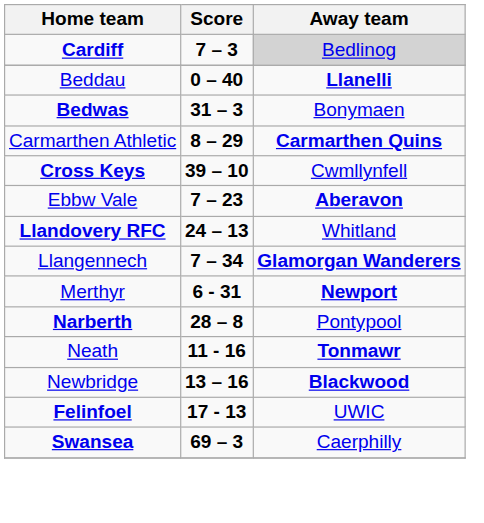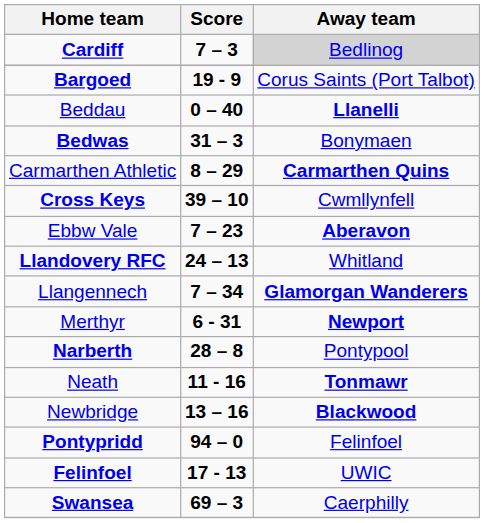 <table class="wikitable" style="text-align: center">
 <tr>
 <th>Home team</th>
 <th>Score</th>
 <th>Away team</th>
 </tr>
 <tr>
 <td><strong><a href='#'>Cardiff</a></strong></td>
 <td><strong>7 – 3</strong></td>
 <td style="background: lightgrey;"><a href='#'>Bedlinog</a></td>
 </tr>
 <tr>
+</tr>
+<tr>
+<td><strong><a href='#'>Bargoed</a></strong></td>
+<td><strong>19 - 9</strong></td>
+<td><a href='#'>Corus Saints (Port Talbot)</a></td>
 </tr>
 <tr>
 <td><a href='#'>Beddau</a></td>
 <td><strong>0 – 40</strong></td>
 <td><strong><a href='#'>Llanelli</a></strong></td>
 </tr>
 <tr>
 <td><strong><a href='#'>Bedwas</a></strong></td>
 <td><strong>31 – 3</strong></td>
 <td><a href='#'>Bonymaen</a></td>
 </tr>
 <tr>
 <td><a href='#'>Carmarthen Athletic</a></td>
 <td><strong>8 – 29</strong></td>
 <td><strong><a href='#'>Carmarthen Quins</a></strong></td>
 </tr>
 <tr>
 <td><strong><a href='#'>Cross Keys</a></strong></td>
 <td><strong>39 – 10</strong></td>
 <td><a href='#'>Cwmllynfell</a></td>
 </tr>
 <tr>
 <td><a href='#'>Ebbw Vale</a></td>
 <td><strong>7 – 23</strong></td>
 <td><strong><a href='#'>Aberavon</a></strong></td>
 </tr>
 <tr>
 <td><strong><a href='#'>Llandovery RFC</a></strong></td>
 <td><strong>24 – 13</strong></td>
 <td><a href='#'>Whitland</a></td>
 </tr>
 <tr>
 <td><a href='#'>Llangennech</a></td>
 <td><strong>7 – 34</strong></td>
 <td><strong><a href='#'>Glamorgan Wanderers</a></strong></td>
 </tr>
 <tr>
 <td><a href='#'>Merthyr</a></td>
 <td><strong>6 - 31</strong></td>
 <td><strong><a href='#'>Newport</a></strong></td>
 </tr>
 <tr>
 <td><strong><a href='#'>Narberth</a></strong></td>
 <td><strong>28 – 8</strong></td>
 <td><a href='#'>Pontypool</a></td>
 </tr>
 <tr>
 <td><a href='#'>Neath</a></td>
 <td><strong>11 - 16</strong></td>
 <td><strong><a href='#'>Tonmawr</a></strong></td>
 </tr>
 <tr>
 <td><a href='#'>Newbridge</a></td>
 <td><strong>13 – 16</strong></td>
 <td><strong><a href='#'>Blackwood</a></strong></td>
 </tr>
 <tr>
+<td><strong><a href='#'>Pontypridd</a></strong></td>
+<td><strong>94 – 0</strong></td>
+<td><a href='#'>Felinfoel</a></td>
+</tr>
+<tr>
 <td><strong><a href='#'>Felinfoel</a></strong></td>
 <td><strong>17 - 13</strong></td>
 <td><a href='#'>UWIC</a></td>
 </tr>
 <tr>
 <td><strong><a href='#'>Swansea</a></strong></td>
 <td><strong>69 – 3</strong></td>
 <td><a href='#'>Caerphilly</a></td>
 </tr>
 <tr>
 </tr>
 </table>
